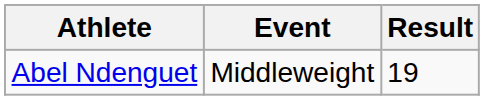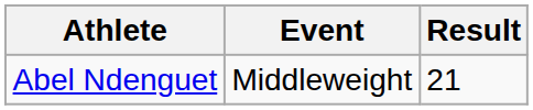 <table class=wikitable style=font-size:90%>
 <tr>
 <th>Athlete</th>
 <th>Event</th>
 <th>Result</th>
 </tr>
 <tr>
 <td><a href='#'>Abel Ndenguet</a></td>
 <td>Middleweight</td>
-<td>19</td>
+<td>21</td>
 </tr>
 </table>
